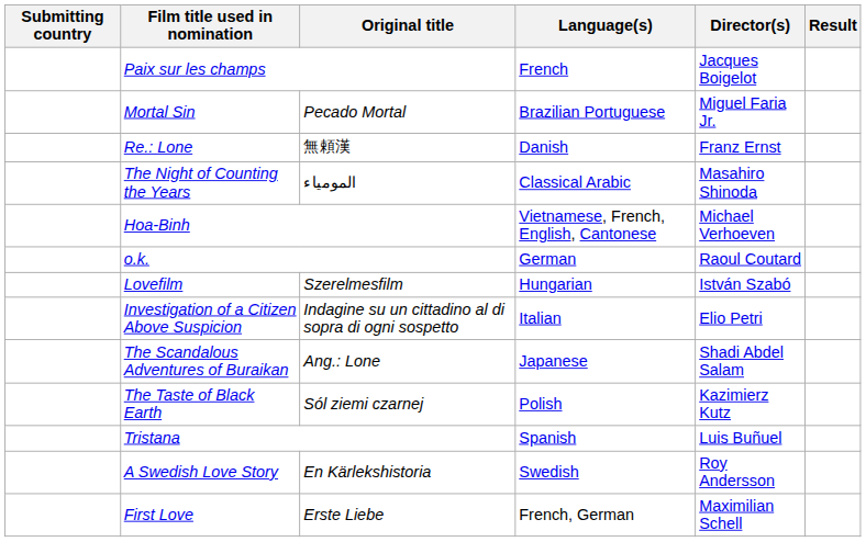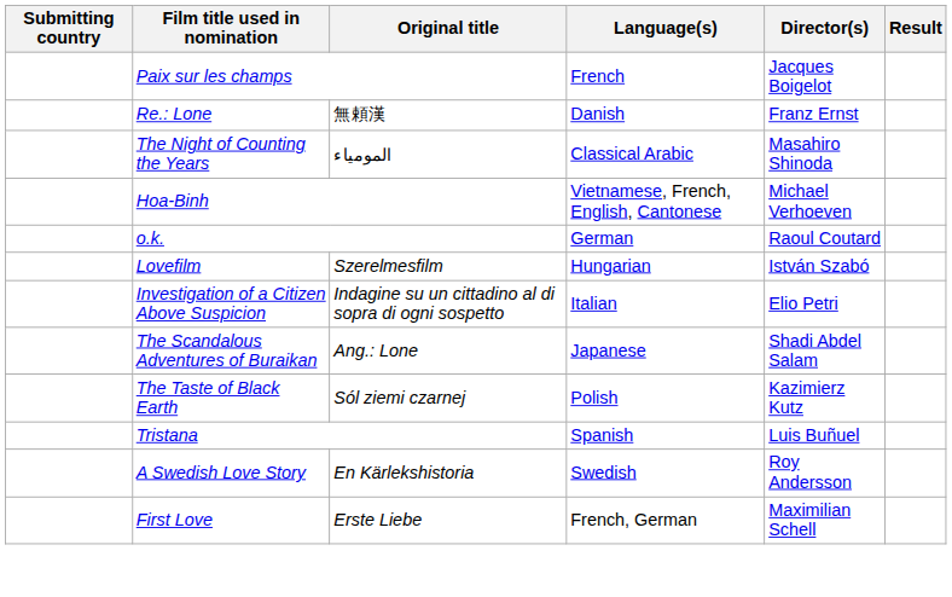 <table class="wikitable sortable" width="98%" style="background:#ffffff;">
 <tr>
 <th>Submitting country</th>
 <th>Film title used in nomination</th>
 <th>Original title</th>
 <th>Language(s)</th>
 <th>Director(s)</th>
 <th>Result</th>
 </tr>
 <tr>
 <td></td>
 <td colspan="2"><em><a href='#'>Paix sur les champs</a></em></td>
 <td><a href='#'>French</a></td>
 <td><a href='#'>Jacques Boigelot</a></td>
-<td></td>
-</tr>
-<tr>
-<td></td>
-<td><em><a href='#'>Mortal Sin</a></em></td>
-<td><em>Pecado Mortal</em></td>
-<td><a href='#'>Brazilian Portuguese</a></td>
-<td><a href='#'>Miguel Faria Jr.</a></td>
 <td></td>
 </tr>
 <tr>
 <td></td>
 <td><em><a href='#'>Re.: Lone</a></em></td>
 <td>無頼漢</td>
 <td><a href='#'>Danish</a></td>
 <td><a href='#'>Franz Ernst</a></td>
 <td></td>
 </tr>
 <tr>
 <td></td>
 <td><em><a href='#'>The Night of Counting the Years</a></em></td>
 <td>المومياء</td>
 <td><a href='#'>Classical Arabic</a></td>
 <td><a href='#'>Masahiro Shinoda</a></td>
 <td></td>
 </tr>
 <tr>
 <td></td>
 <td colspan="2"><em><a href='#'>Hoa-Binh</a></em></td>
 <td><a href='#'>Vietnamese</a>, French, <a href='#'>English</a>, <a href='#'>Cantonese</a></td>
 <td><a href='#'>Michael Verhoeven</a></td>
 <td></td>
 </tr>
 <tr>
 <td></td>
 <td colspan="2"><em><a href='#'>o.k.</a></em></td>
 <td><a href='#'>German</a></td>
 <td><a href='#'>Raoul Coutard</a></td>
 <td></td>
 </tr>
 <tr>
 <td></td>
 <td><em><a href='#'>Lovefilm</a></em></td>
 <td><em>Szerelmesfilm</em></td>
 <td><a href='#'>Hungarian</a></td>
 <td><a href='#'>István Szabó</a></td>
 <td></td>
 </tr>
 <tr>
 <td></td>
 <td><em><a href='#'>Investigation of a Citizen Above Suspicion</a></em></td>
 <td><em>Indagine su un cittadino al di sopra di ogni sospetto</em></td>
 <td><a href='#'>Italian</a></td>
 <td><a href='#'>Elio Petri</a></td>
 <td></td>
 </tr>
 <tr>
 <td></td>
 <td><em><a href='#'>The Scandalous Adventures of Buraikan</a></em></td>
 <td><em>Ang.: Lone</em></td>
 <td><a href='#'>Japanese</a></td>
 <td><a href='#'>Shadi Abdel Salam</a></td>
 <td></td>
 </tr>
 <tr>
 <td></td>
 <td><em><a href='#'>The Taste of Black Earth</a></em></td>
 <td><em>Sól ziemi czarnej</em></td>
 <td><a href='#'>Polish</a></td>
 <td><a href='#'>Kazimierz Kutz</a></td>
 <td></td>
 </tr>
 <tr>
 <td></td>
 <td colspan="2"><em><a href='#'>Tristana</a></em></td>
 <td><a href='#'>Spanish</a></td>
 <td><a href='#'>Luis Buñuel</a></td>
 <td></td>
 </tr>
 <tr>
 <td></td>
 <td><em><a href='#'>A Swedish Love Story</a></em></td>
 <td><em>En Kärlekshistoria</em></td>
 <td><a href='#'>Swedish</a></td>
 <td><a href='#'>Roy Andersson</a></td>
 <td></td>
 </tr>
 <tr>
 <td></td>
 <td><em><a href='#'>First Love</a></em></td>
 <td><em>Erste Liebe</em></td>
 <td>French, German</td>
 <td><a href='#'>Maximilian Schell</a></td>
 <td></td>
 </tr>
 </table>
